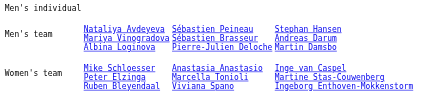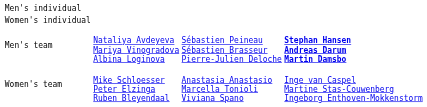 <table>
 <tr>
 <td>Men's individual</td>
 <td></td>
 <td></td>
 <td></td>
 </tr>
 <tr>
+<td>Women's individual</td>
+<td></td>
+<td></td>
+<td></td>
+</tr>
+<tr>
 <td>Men's team</td>
 <td><br><a href='#'>Nataliya Avdeyeva</a><br><a href='#'>Mariya Vinogradova</a><br><a href='#'>Albina Loginova</a></td>
 <td><br><a href='#'>Sébastien Peineau</a><br><a href='#'>Sébastien Brasseur</a><br><a href='#'>Pierre-Julien Deloche</a></td>
-<td><br><a href='#'>Stephan Hansen</a><br><a href='#'>Andreas Darum</a><br><a href='#'>Martin Damsbo</a></td>
+<td><strong><br><a href='#'>Stephan Hansen</a><br><a href='#'>Andreas Darum</a><br><a href='#'>Martin Damsbo</a></strong></td>
 </tr>
 <tr>
 <td>Women's team</td>
 <td><br><a href='#'>Mike Schloesser</a><br><a href='#'>Peter Elzinga</a><br><a href='#'>Ruben Bleyendaal</a></td>
 <td><br><a href='#'>Anastasia Anastasio</a><br><a href='#'>Marcella Tonioli</a><br><a href='#'>Viviana Spano</a></td>
 <td><br><a href='#'>Inge van Caspel</a><br><a href='#'>Martine Stas-Couwenberg</a><br><a href='#'>Ingeborg Enthoven-Mokkenstorm</a></td>
 </tr>
 </table>
